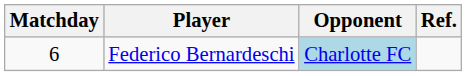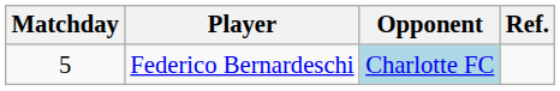 <table class=wikitable>
 <tr>
 <th>Matchday</th>
 <th>Player</th>
 <th>Opponent</th>
 <th>Ref.</th>
 </tr>
 <tr>
-<td align=center>6</td>
+<td align=center>5</td>
 <td> <a href='#'>Federico Bernardeschi</a></td>
 <td style="background: lightblue;"><a href='#'>Charlotte FC</a></td>
 <td></td>
 </tr>
 </table>
